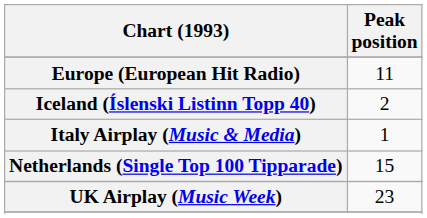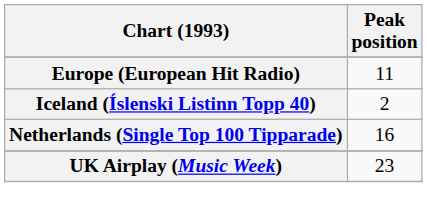 <table class="wikitable sortable plainrowheaders" style="text-align:center">
 <tr>
 <th>Chart (1993)</th>
 <th>Peak<br>position</th>
 </tr>
 <tr>
 </tr>
 <tr>
 </tr>
 <tr>
 <th scope="row">Europe (European Hit Radio)</th>
 <td>11</td>
 </tr>
 <tr>
 <th scope="row">Iceland (<a href='#'>Íslenski Listinn Topp 40</a>)</th>
 <td>2</td>
 </tr>
 <tr>
-<th scope="row">Italy Airplay (<em><a href='#'>Music & Media</a></em>)</th>
-<td>1</td>
-</tr>
-<tr>
 <th scope="row">Netherlands (<a href='#'>Single Top 100 Tipparade</a>)</th>
-<td>15</td>
+<td>16</td>
 </tr>
 <tr>
 </tr>
 <tr>
 <th scope="row">UK Airplay (<em><a href='#'>Music Week</a></em>)</th>
 <td>23</td>
 </tr>
 <tr>
 </tr>
 <tr>
 </tr>
 <tr>
 </tr>
 <tr>
 </tr>
 </table>
